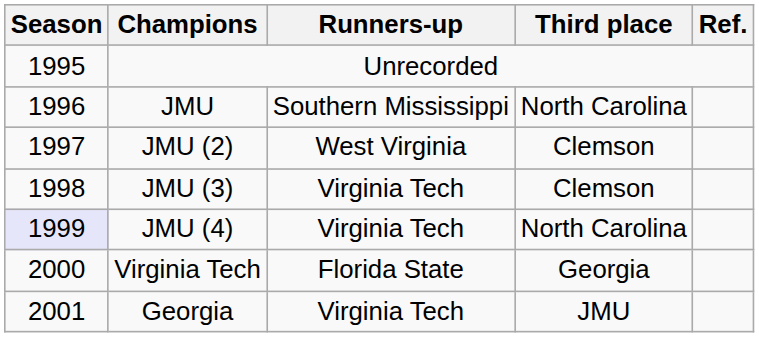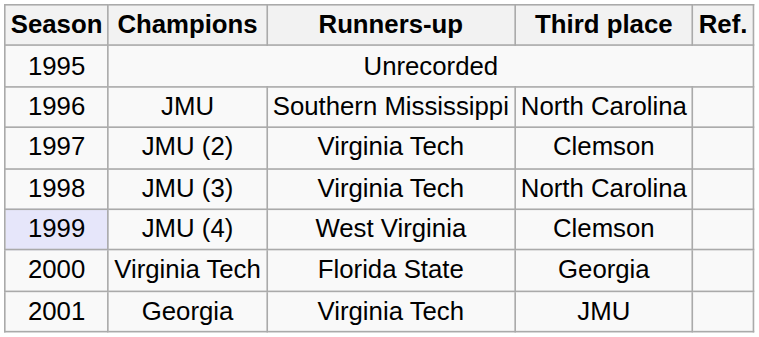 <table class="wikitable sortable" style="text-align:center">
 <tr>
 <th>Season</th>
 <th>Champions</th>
 <th>Runners-up</th>
 <th>Third place</th>
 <th>Ref.</th>
 </tr>
 <tr>
 <td>1995</td>
 <td colspan="4">Unrecorded</td>
 </tr>
 <tr>
 <td>1996</td>
 <td>JMU</td>
 <td>Southern Mississippi</td>
 <td>North Carolina</td>
 <td></td>
 </tr>
 <tr>
 <td>1997</td>
 <td>JMU (2)</td>
-<td>West Virginia</td>
+<td>Virginia Tech</td>
 <td>Clemson</td>
 <td></td>
 </tr>
 <tr>
 <td>1998</td>
 <td>JMU (3)</td>
 <td>Virginia Tech</td>
-<td>Clemson</td>
+<td>North Carolina</td>
 <td></td>
 </tr>
 <tr>
 <td style="background: lavender;">1999</td>
 <td>JMU (4)</td>
-<td>Virginia Tech</td>
-<td>North Carolina</td>
+<td>West Virginia</td>
+<td>Clemson</td>
 <td></td>
 </tr>
 <tr>
 <td>2000</td>
 <td>Virginia Tech</td>
 <td>Florida State</td>
 <td>Georgia</td>
 <td></td>
 </tr>
 <tr>
 <td>2001</td>
 <td>Georgia</td>
 <td>Virginia Tech</td>
 <td>JMU</td>
 <td></td>
 </tr>
 </table>
